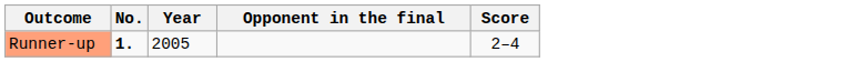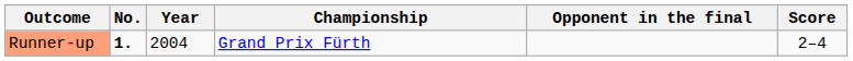 <table class="wikitable">
 <tr>
 <th width="80">Outcome</th>
 <th width="20">No.</th>
 <th width="50">Year</th>
+<th width="250">Championship</th>
 <th width="200">Opponent in the final</th>
 <th width="50">Score</th>
 </tr>
 <tr>
 <td style="background:#ffa07a;">Runner-up</td>
 <td><strong>1.</strong></td>
-<td>2005</td>
+<td>2004</td>
+<td><a href='#'>Grand Prix Fürth</a></td>
 <td> </td>
 <td align="center">2–4</td>
 </tr>
 </table>
